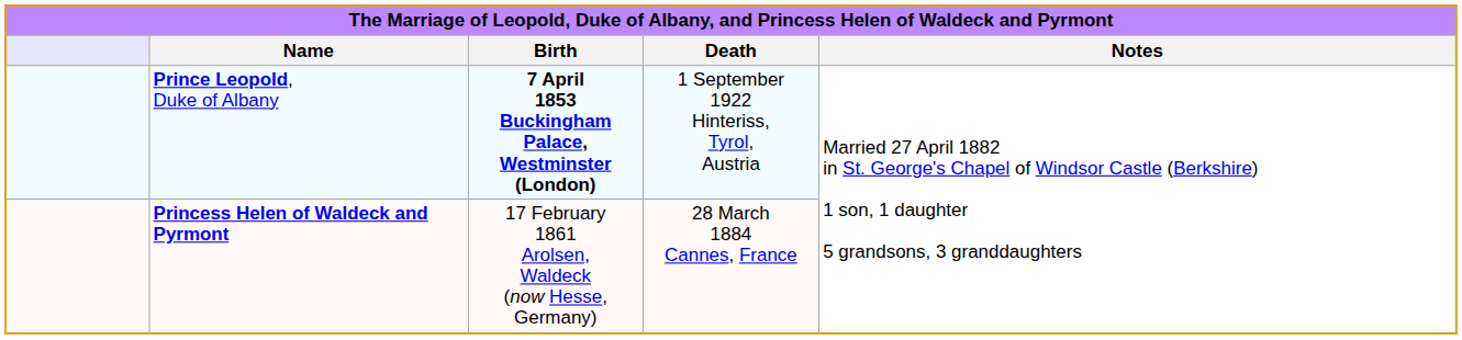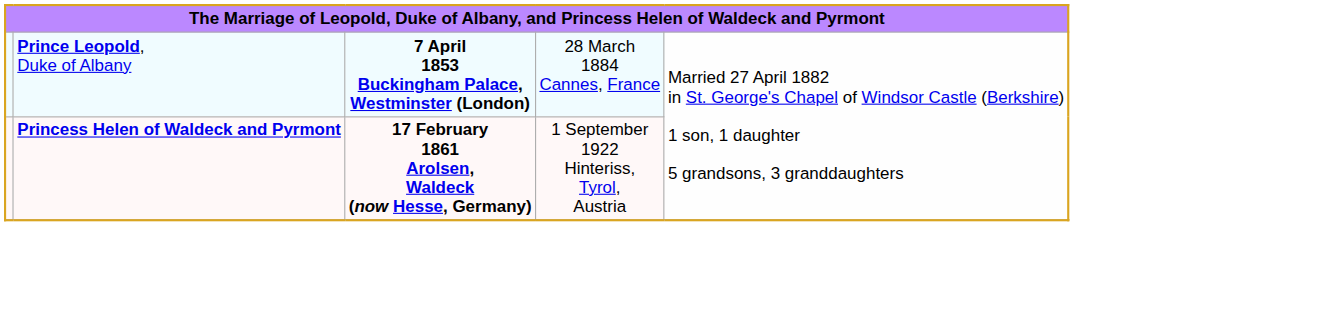 <table class="wikitable" style="border:2px solid goldenrod">
 <tr>
 <td bgcolor=bb88ff align=center colspan="5"><strong>The Marriage of Leopold, Duke of Albany, and Princess Helen of Waldeck and Pyrmont</strong></td>
-</tr>
-<tr bgcolor=lavender>
-<td width="9%"> </td>
-<th width="20%">Name</th>
-<th width="11%">Birth</th>
-<th width="11%">Death</th>
-<th width="40%">Notes</th>
 </tr>
 <tr valign="top" bgcolor=f0fcff>
 <td align=center></td>
 <td><strong><a href='#'>Prince Leopold</a></strong>, <br><a href='#'>Duke of Albany</a></td>
 <td align=center><strong>7 April <br> 1853 <br><a href='#'>Buckingham Palace</a>,<br> <a href='#'>Westminster</a> (London)</strong></td>
-<td align=center>1 September <br> 1922 <br>Hinteriss,<br><a href='#'>Tyrol</a>,<br> Austria</td>
+<td align=center>28 March <br> 1884<br><a href='#'>Cannes</a>, <a href='#'>France</a></td>
 <td valign="middle" bgcolor=fefefe rowspan="2">Married 27 April 1882 <br>in <a href='#'>St. George's Chapel</a> of <a href='#'>Windsor Castle</a> (<a href='#'>Berkshire</a>)<br><br> 1 son, 1 daughter<br><br>5 grandsons, 3 granddaughters</td>
 </tr>
 <tr valign="top" bgcolor=fff8f8>
 <td align=center></td>
 <td><strong><a href='#'>Princess Helen of Waldeck and Pyrmont</a></strong></td>
-<td align=center>17 February <br> 1861 <br><a href='#'>Arolsen</a>,<br> <a href='#'>Waldeck</a><br>(<em>now</em> <a href='#'>Hesse</a>, Germany)</td>
-<td align=center>28 March <br> 1884<br><a href='#'>Cannes</a>, <a href='#'>France</a></td>
+<td align=center><strong>17 February <br> 1861 <br><a href='#'>Arolsen</a>,<br> <a href='#'>Waldeck</a><br>(<em>now</em> <a href='#'>Hesse</a>, Germany)</strong></td>
+<td align=center>1 September <br> 1922 <br>Hinteriss,<br><a href='#'>Tyrol</a>,<br> Austria</td>
 </tr>
 <tr>
 </tr>
 </table>
